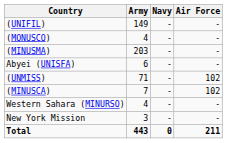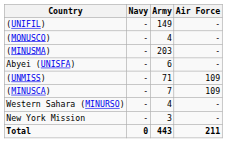 <table class="wikitable sortable" border="1" style="text-align:right;">
 <tr>
 <th style="vertical-align:bottom;">Country</th>
+<th style="vertical-align:bottom;">Navy</th>
 <th style="vertical-align:bottom;">Army</th>
-<th style="vertical-align:bottom;">Navy</th>
 <th style="vertical-align:bottom;">Air Force</th>
 </tr>
 <tr>
 <td align=left> (<a href='#'>UNIFIL</a>)</td>
+<td>-</td>
 <td>149</td>
-<td>-</td>
 <td>-</td>
 </tr>
 <tr>
 <td align=left> (<a href='#'>MONUSCO</a>)</td>
+<td>-</td>
 <td>4</td>
-<td>-</td>
 <td>-</td>
 </tr>
 <tr>
 <td align=left> (<a href='#'>MINUSMA</a>)</td>
+<td>-</td>
 <td>203</td>
-<td>-</td>
 <td>-</td>
 </tr>
 <tr>
 <td align=left>Abyei (<a href='#'>UNISFA</a>)</td>
+<td>-</td>
 <td>6</td>
-<td>-</td>
 <td>-</td>
 </tr>
 <tr>
 <td align=left> (<a href='#'>UNMISS</a>)</td>
+<td>-</td>
 <td>71</td>
-<td>-</td>
-<td>102</td>
+<td>109</td>
 </tr>
 <tr>
 <td align=left> (<a href='#'>MINUSCA</a>)</td>
+<td>-</td>
 <td>7</td>
-<td>-</td>
-<td>102</td>
+<td>109</td>
 </tr>
 <tr>
 <td align=left>Western Sahara (<a href='#'>MINURSO</a>)</td>
+<td>-</td>
 <td>4</td>
-<td>-</td>
 <td>-</td>
 </tr>
 <tr>
 <td align=left>New York Mission</td>
+<td>-</td>
 <td>3</td>
-<td>-</td>
 <td>-</td>
 </tr>
 <tr style="font-weight:bold">
 <td align=left>Total</td>
+<td>0</td>
 <td>443</td>
-<td>0</td>
 <td>211</td>
 </tr>
 </table>
